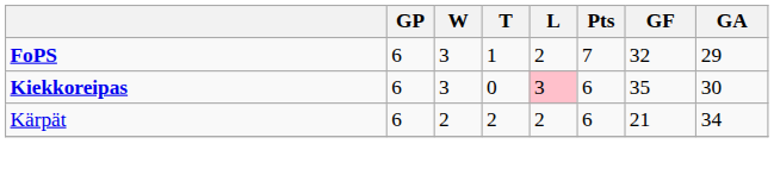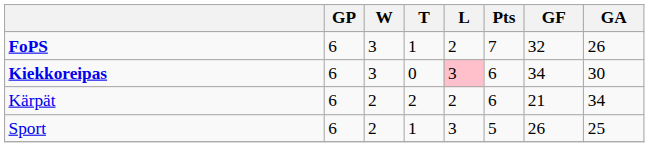 <table class="wikitable">
 <tr>
 <th bgcolor="#DDDDFF" width="40%"></th>
 <th bgcolor="#DDDDFF" width="5%">GP</th>
 <th bgcolor="#DDDDFF" width="5%">W</th>
 <th bgcolor="#DDDDFF" width="5%">T</th>
 <th bgcolor="#DDDDFF" width="5%">L</th>
 <th bgcolor="#DDDDFF" width="5%">Pts</th>
 <th bgcolor="#DDDDFF" width="7.5%">GF</th>
 <th bgcolor="#DDDDFF" width="7.5%">GA</th>
 </tr>
 <tr>
 <td><strong><a href='#'>FoPS</a></strong></td>
 <td>6</td>
 <td>3</td>
 <td>1</td>
 <td>2</td>
 <td>7</td>
 <td>32</td>
-<td>29</td>
+<td>26</td>
 </tr>
 <tr>
 <td><strong><a href='#'>Kiekkoreipas</a></strong></td>
 <td>6</td>
 <td>3</td>
 <td>0</td>
 <td style="background: pink;">3</td>
 <td>6</td>
-<td>35</td>
+<td>34</td>
 <td>30</td>
 </tr>
 <tr>
 <td><a href='#'>Kärpät</a></td>
 <td>6</td>
 <td>2</td>
 <td>2</td>
 <td>2</td>
 <td>6</td>
 <td>21</td>
 <td>34</td>
 </tr>
 <tr>
+<td><a href='#'>Sport</a></td>
+<td>6</td>
+<td>2</td>
+<td>1</td>
+<td>3</td>
+<td>5</td>
+<td>26</td>
+<td>25</td>
+</tr>
+<tr>
 </tr>
 </table>
